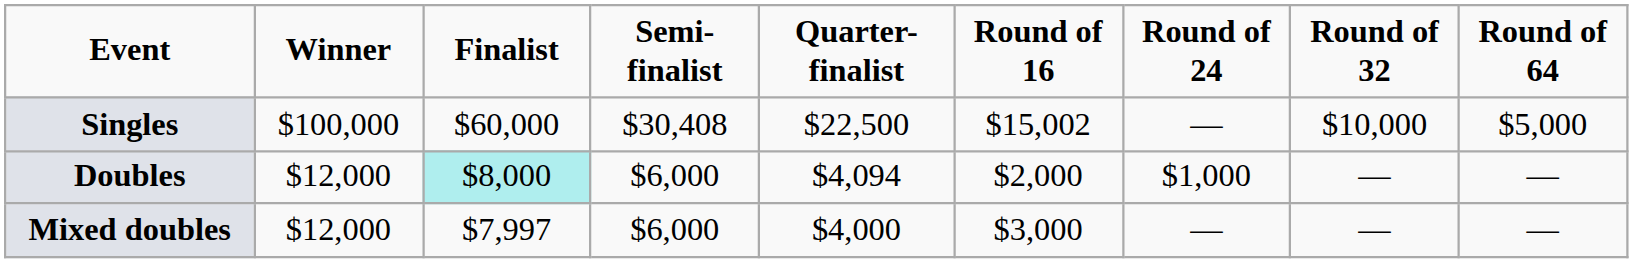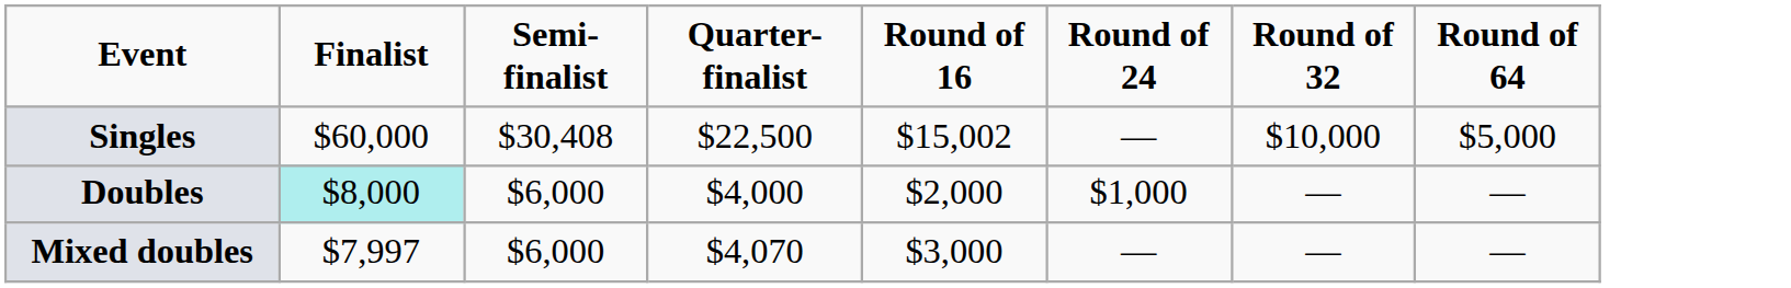 <table class="wikitable" style="font-size:90%; text-align:center">
 <tr>
 <td width="104px"><strong>Event</strong></td>
-<td width="68px"><strong>Winner</strong></td>
 <td width="68px"><strong>Finalist</strong></td>
 <td width="68px"><strong>Semi-finalist</strong></td>
 <td width="80px"><strong>Quarter-finalist</strong></td>
 <td width="68px"><strong>Round of 16</strong></td>
 <td width="68px".><strong>Round of 24</strong></td>
 <td width="68px"><strong>Round of 32</strong></td>
 <td width="68px"><strong>Round of 64</strong></td>
 </tr>
 <tr>
 <td bgcolor="#dfe2e9"><strong>Singles</strong></td>
-<td>$100,000</td>
 <td>$60,000</td>
 <td>$30,408</td>
 <td>$22,500</td>
 <td>$15,002</td>
 <td>—</td>
 <td>$10,000</td>
 <td>$5,000</td>
 </tr>
 <tr>
 <td bgcolor="#dfe2e9"><strong>Doubles</strong></td>
-<td>$12,000</td>
 <td style="background: paleturquoise;">$8,000</td>
 <td>$6,000</td>
-<td>$4,094</td>
+<td>$4,000</td>
 <td>$2,000</td>
 <td>$1,000</td>
 <td>—</td>
 <td>—</td>
 </tr>
 <tr>
 <td bgcolor="#dfe2e9"><strong>Mixed doubles</strong></td>
-<td>$12,000</td>
 <td>$7,997</td>
 <td>$6,000</td>
-<td>$4,000</td>
+<td>$4,070</td>
 <td>$3,000</td>
 <td>—</td>
 <td>—</td>
 <td>—</td>
 </tr>
 </table>
